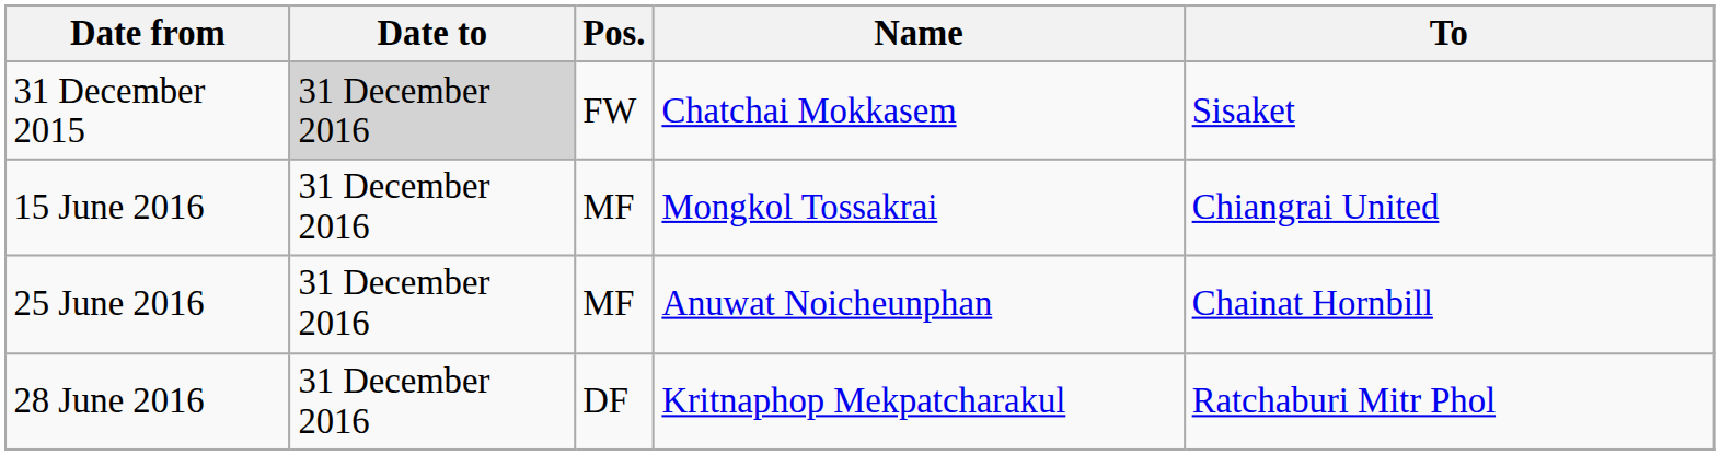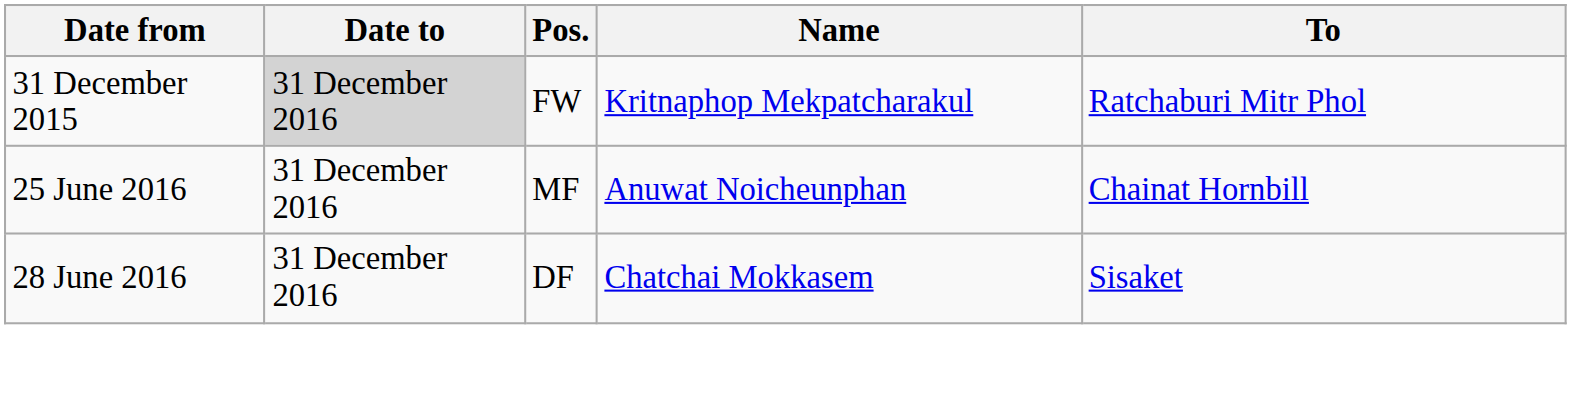 <table class="wikitable">
 <tr>
 <th width="120">Date from</th>
 <th width="120">Date to</th>
 <th>Pos.</th>
 <th width="230">Name</th>
 <th width="230">To</th>
 </tr>
 <tr>
 <td>31 December 2015</td>
 <td style="background: lightgrey;">31 December 2016</td>
 <td>FW</td>
-<td> <a href='#'>Chatchai Mokkasem</a></td>
-<td> <a href='#'>Sisaket</a></td>
-</tr>
-<tr>
-<td>15 June 2016</td>
-<td>31 December 2016</td>
-<td>MF</td>
-<td> <a href='#'>Mongkol Tossakrai</a></td>
-<td> <a href='#'>Chiangrai United</a></td>
+<td> <a href='#'>Kritnaphop Mekpatcharakul</a></td>
+<td> <a href='#'>Ratchaburi Mitr Phol</a></td>
 </tr>
 <tr>
 <td>25 June 2016</td>
 <td>31 December 2016</td>
 <td>MF</td>
 <td> <a href='#'>Anuwat Noicheunphan</a></td>
 <td> <a href='#'>Chainat Hornbill</a></td>
 </tr>
 <tr>
 <td>28 June 2016</td>
 <td>31 December 2016</td>
 <td>DF</td>
-<td> <a href='#'>Kritnaphop Mekpatcharakul</a></td>
-<td> <a href='#'>Ratchaburi Mitr Phol</a></td>
+<td> <a href='#'>Chatchai Mokkasem</a></td>
+<td> <a href='#'>Sisaket</a></td>
 </tr>
 </table>
